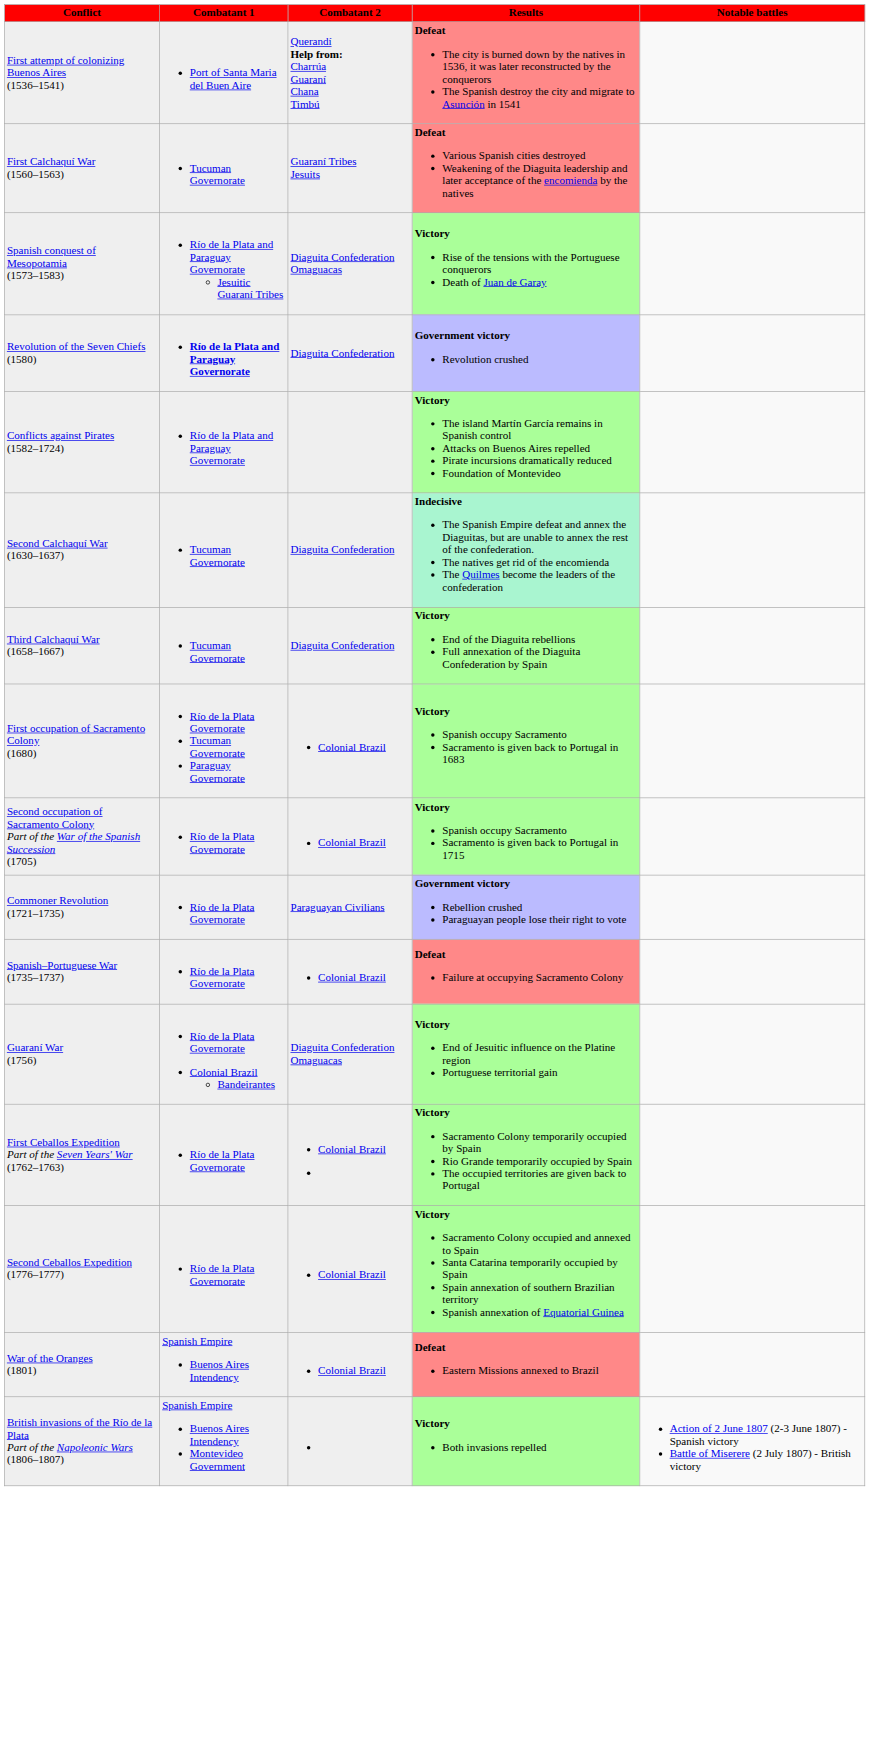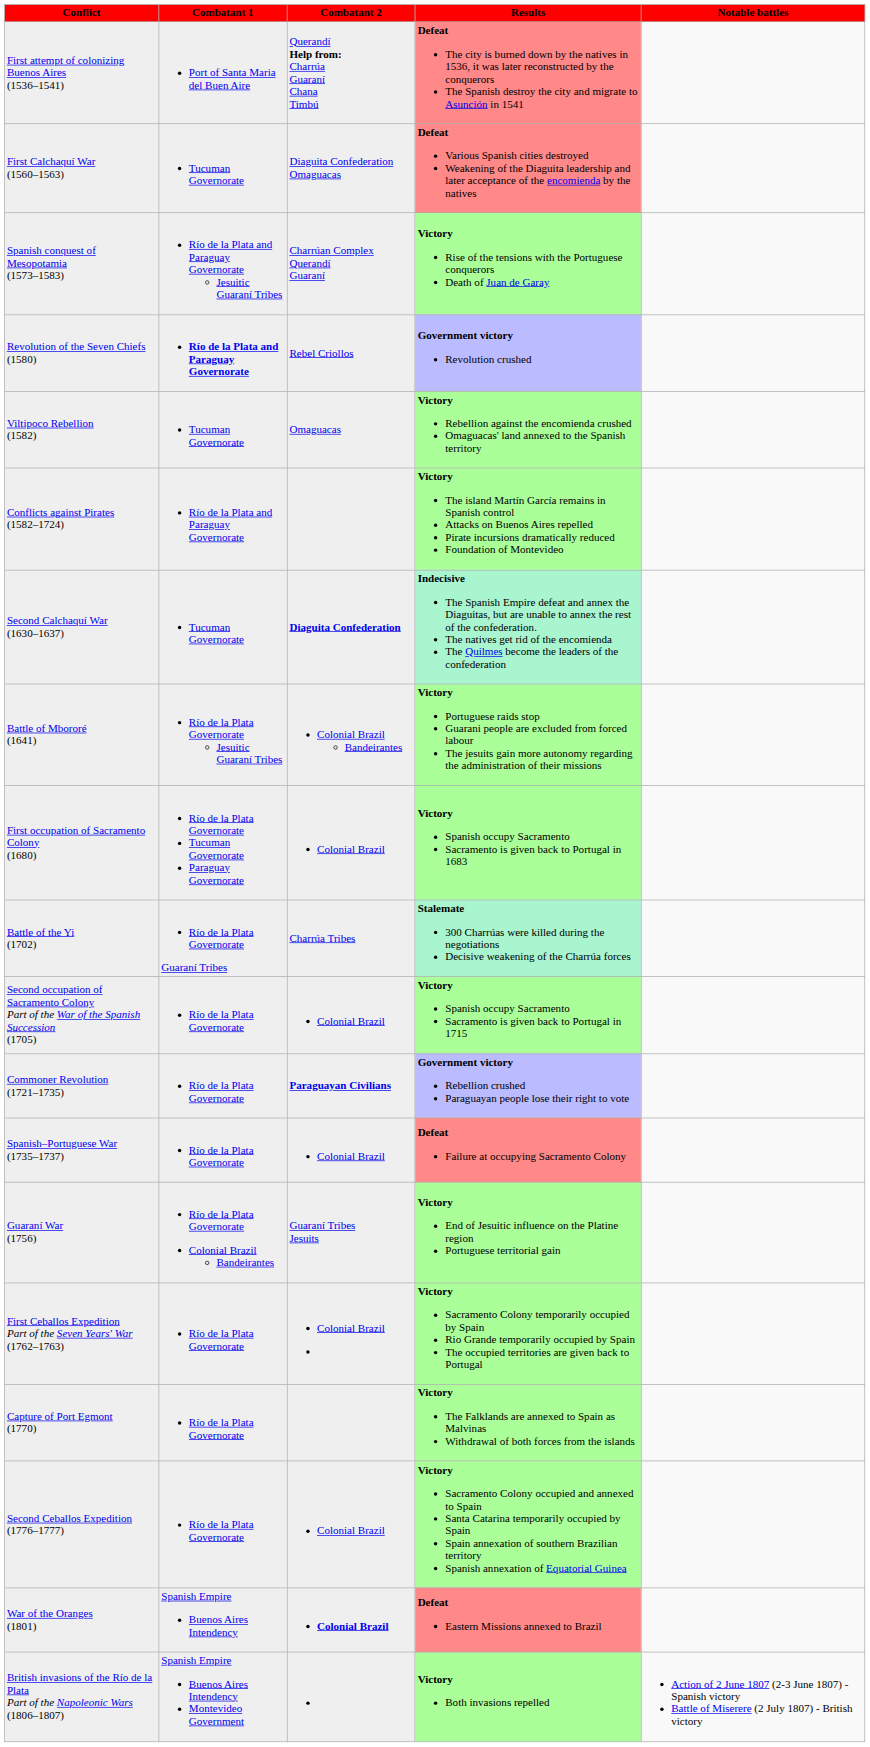 <table class="wikitable">
 <tr>
 <th style="background-color:red;" rowspan="1" width=230px><span>Conflict</span></th>
 <th style="background-color:red;" rowspan="1" width=180px><span>Combatant 1</span></th>
 <th style="background-color:red;" rowspan="1" width=180px><span>Combatant 2</span></th>
 <th style="background-color:red;" rowspan="1" width=340px><span>Results</span></th>
 <th style="background-color:red;" rowspan="1" width=340px><span> Notable battles </span></th>
 </tr>
 <tr>
 <td style="background:#efefef"><a href='#'>First attempt of colonizing Buenos Aires</a><br>(1536–1541)</td>
 <td style="background:#efefef"><br><ul><li> <a href='#'>Port of Santa Maria del Buen Aire</a></li></ul></td>
 <td style="background:#efefef"><a href='#'>Querandí</a><br><strong>Help from:</strong><br><a href='#'>Charrúa</a><br> <a href='#'>Guaraní</a><br><a href='#'>Chana</a><br><a href='#'>Timbú</a></td>
 <td style="background:#F88"><strong>Defeat</strong><br><ul><li>The city is burned down by the natives in 1536, it was later reconstructed by the conquerors</li><li>The Spanish destroy the city and migrate to <a href='#'>Asunción</a> in 1541</li></ul></td>
 <td></td>
 </tr>
 <tr>
 <td style="background:#efefef"><a href='#'>First Calchaquí War</a><br>(1560–1563)</td>
 <td style="background:#efefef"><br><ul><li> <a href='#'>Tucuman Governorate</a></li></ul></td>
-<td style="background:#efefef"> <a href='#'>Guaraní Tribes</a><br> <a href='#'>Jesuits</a></td>
+<td style="background:#efefef"> <a href='#'>Diaguita Confederation</a><br><a href='#'>Omaguacas</a></td>
 <td style="background:#F88"><strong>Defeat</strong><br><ul><li>Various Spanish cities destroyed</li><li>Weakening of the Diaguita leadership and later acceptance of the <a href='#'>encomienda</a> by the natives</li></ul></td>
 <td></td>
 </tr>
 <tr>
 <td style="background:#efefef"><a href='#'>Spanish conquest of Mesopotamia</a><br>(1573–1583)</td>
 <td style="background:#efefef"><br><ul><li> <a href='#'>Río de la Plata and Paraguay Governorate</a><ul><li> <a href='#'>Jesuitic Guaraní Tribes</a></li></ul></li></ul></td>
-<td style="background:#efefef"> <a href='#'>Diaguita Confederation</a><br><a href='#'>Omaguacas</a></td>
+<td style="background:#efefef"><a href='#'>Charrúan Complex</a><br><a href='#'>Querandí</a><br> <a href='#'>Guaraní</a></td>
 <td style="background:#AF9"><strong>Victory</strong><br><ul><li>Rise of the tensions with the Portuguese conquerors</li><li>Death of <a href='#'>Juan de Garay</a></li></ul></td>
 <td></td>
 </tr>
 <tr>
 <td style="background:#efefef"><a href='#'>Revolution of the Seven Chiefs</a><br>(1580)</td>
 <td style="background:#efefef"><strong><br><ul><li> <a href='#'>Río de la Plata and Paraguay Governorate</a></li></ul></strong></td>
-<td style="background:#efefef"> <a href='#'>Diaguita Confederation</a></td>
+<td style="background:#efefef"> <a href='#'>Rebel Criollos</a></td>
 <td style="background:#BBF"><strong>Government victory</strong><br><ul><li>Revolution crushed</li></ul></td>
+<td></td>
+</tr>
+<tr>
+<td style="background:#efefef"><a href='#'>Viltipoco Rebellion</a><br>(1582)</td>
+<td style="background:#efefef"><br><ul><li> <a href='#'>Tucuman Governorate</a></li></ul></td>
+<td style="background:#efefef"><a href='#'>Omaguacas</a></td>
+<td style="background:#AF9"><strong>Victory</strong><br><ul><li>Rebellion against the encomienda crushed</li><li>Omaguacas' land annexed to the Spanish territory</li></ul></td>
 <td></td>
 </tr>
 <tr>
 <td style="background:#efefef"><a href='#'>Conflicts against Pirates</a><br>(1582–1724)</td>
 <td style="background:#efefef"><br><ul><li> <a href='#'>Río de la Plata and Paraguay Governorate</a></li></ul></td>
 <td style="background:#efefef"><br><br><br></td>
 <td style="background:#AF9"><strong>Victory</strong><br><ul><li>The island Martín García remains in Spanish control</li><li>Attacks on Buenos Aires repelled</li><li>Pirate incursions dramatically reduced</li><li>Foundation of Montevideo</li></ul></td>
 <td></td>
 </tr>
 <tr>
 <td style="background:#efefef"><a href='#'>Second Calchaquí War</a><br>(1630–1637)</td>
 <td style="background:#efefef"><br><ul><li> <a href='#'>Tucuman Governorate</a></li></ul></td>
-<td style="background:#efefef"> <a href='#'>Diaguita Confederation</a></td>
+<td style="background:#efefef"><strong> <a href='#'>Diaguita Confederation</a></strong></td>
 <td style="background:#A9F5D0"><strong>Indecisive</strong><br><ul><li>The Spanish Empire defeat and annex the Diaguitas, but are unable to annex the rest of the confederation.</li><li>The natives get rid of the encomienda</li><li>The <a href='#'>Quilmes</a> become the leaders of the confederation</li></ul></td>
 <td></td>
 </tr>
 <tr>
-<td style="background:#efefef"><a href='#'>Third Calchaquí War</a><br>(1658–1667)</td>
-<td style="background:#efefef"><br><ul><li> <a href='#'>Tucuman Governorate</a></li></ul></td>
-<td style="background:#efefef"> <a href='#'>Diaguita Confederation</a></td>
-<td style="background:#AF9"><strong>Victory</strong><br><ul><li>End of the Diaguita rebellions</li><li>Full annexation of the Diaguita Confederation by Spain</li></ul></td>
+<td style="background:#efefef"><a href='#'>Battle of Mbororé</a><br>(1641)</td>
+<td style="background:#efefef"><br><ul><li> <a href='#'>Río de la Plata Governorate</a><ul><li> <a href='#'>Jesuitic Guaraní Tribes</a></li></ul></li></ul></td>
+<td style="background:#efefef"><br><ul><li> <a href='#'>Colonial Brazil</a><ul><li> <a href='#'>Bandeirantes</a></li></ul></li></ul></td>
+<td style="background:#AF9"><strong>Victory</strong><br><ul><li>Portuguese raids stop</li><li>Guarani people are excluded from forced labour</li><li>The jesuits gain more autonomy regarding the administration of their missions</li></ul></td>
 <td></td>
 </tr>
 <tr>
 <td style="background:#efefef"><a href='#'>First occupation of Sacramento Colony</a><br>(1680)</td>
 <td style="background:#efefef"><br><ul><li> <a href='#'>Río de la Plata Governorate</a></li><li> <a href='#'>Tucuman Governorate</a></li><li> <a href='#'>Paraguay Governorate</a></li></ul></td>
 <td style="background:#efefef"><br><ul><li> <a href='#'>Colonial Brazil</a></li></ul></td>
 <td style="background:#AF9"><strong>Victory</strong><br><ul><li>Spanish occupy Sacramento</li><li>Sacramento is given back to Portugal in 1683</li></ul></td>
+<td></td>
+</tr>
+<tr>
+<td style="background:#efefef"><a href='#'>Battle of the Yi</a><br>(1702)</td>
+<td style="background:#efefef"><br><ul><li> <a href='#'>Río de la Plata Governorate</a></li></ul> <a href='#'>Guaraní Tribes</a></td>
+<td style="background:#efefef"><a href='#'>Charrúa Tribes</a></td>
+<td style="background:#A9F5D0"><strong>Stalemate</strong><br><ul><li>300 Charrúas were killed during the negotiations</li><li>Decisive weakening of the Charrúa forces</li></ul></td>
 <td></td>
 </tr>
 <tr>
 <td style="background:#efefef"><a href='#'>Second occupation of Sacramento Colony</a><br><em>Part of the <a href='#'>War of the Spanish Succession</a></em><br>(1705)</td>
 <td style="background:#efefef"><br><ul><li> <a href='#'>Río de la Plata Governorate</a></li></ul></td>
 <td style="background:#efefef"><br><ul><li> <a href='#'>Colonial Brazil</a></li></ul></td>
 <td style="background:#AF9"><strong>Victory</strong><br><ul><li>Spanish occupy Sacramento</li><li>Sacramento is given back to Portugal in 1715</li></ul></td>
 <td></td>
 </tr>
 <tr>
 <td style="background:#efefef"><a href='#'>Commoner Revolution</a><br>(1721–1735)</td>
 <td style="background:#efefef"><br><ul><li> <a href='#'>Río de la Plata Governorate</a></li></ul></td>
-<td style="background:#efefef"> <a href='#'>Paraguayan Civilians</a></td>
+<td style="background:#efefef"><strong> <a href='#'>Paraguayan Civilians</a></strong></td>
 <td style="background:#BBF"><strong>Government victory</strong><br><ul><li>Rebellion crushed</li><li>Paraguayan people lose their right to vote</li></ul></td>
 <td></td>
 </tr>
 <tr>
 <td style="background:#efefef"><a href='#'>Spanish–Portuguese War</a><br>(1735–1737)</td>
 <td style="background:#efefef"><br><ul><li> <a href='#'>Río de la Plata Governorate</a></li></ul></td>
 <td style="background:#efefef"><br><ul><li> <a href='#'>Colonial Brazil</a></li></ul></td>
 <td style="background:#F88"><strong>Defeat</strong><br><ul><li>Failure at occupying Sacramento Colony</li></ul></td>
 <td></td>
 </tr>
 <tr>
 <td style="background:#efefef"><a href='#'>Guaraní War</a><br>(1756)</td>
 <td style="background:#efefef"><br><ul><li> <a href='#'>Río de la Plata Governorate</a></li></ul><ul><li> <a href='#'>Colonial Brazil</a><ul><li> <a href='#'>Bandeirantes</a></li></ul></li></ul></td>
-<td style="background:#efefef"> <a href='#'>Diaguita Confederation</a><br><a href='#'>Omaguacas</a></td>
+<td style="background:#efefef"> <a href='#'>Guaraní Tribes</a><br> <a href='#'>Jesuits</a></td>
 <td style="background:#AF9"><strong>Victory</strong><br><ul><li>End of Jesuitic influence on the Platine region</li><li>Portuguese territorial gain</li></ul></td>
 <td></td>
 </tr>
 <tr>
 <td style="background:#efefef"><a href='#'>First Ceballos Expedition</a><br><em>Part of the <a href='#'>Seven Years' War</a></em><br>(1762–1763)</td>
 <td style="background:#efefef"><br><ul><li> <a href='#'>Río de la Plata Governorate</a></li></ul></td>
 <td style="background:#efefef"><br><ul><li> <a href='#'>Colonial Brazil</a></li></ul><ul><li></li></ul></td>
 <td style="background:#AF9"><strong>Victory</strong><br><ul><li>Sacramento Colony temporarily occupied by Spain</li><li>Rio Grande temporarily occupied by Spain</li><li>The occupied territories are given back to Portugal</li></ul></td>
+<td></td>
+</tr>
+<tr>
+<td style="background:#efefef"><a href='#'>Capture of Port Egmont</a><br>(1770)</td>
+<td style="background:#efefef"><br><ul><li> <a href='#'>Río de la Plata Governorate</a></li></ul></td>
+<td style="background:#efefef"></td>
+<td style="background:#AF9"><strong>Victory</strong><br><ul><li>The Falklands are annexed to Spain as Malvinas</li><li>Withdrawal of both forces from the islands</li></ul></td>
 <td></td>
 </tr>
 <tr>
 <td style="background:#efefef"><a href='#'>Second Ceballos Expedition</a><br>(1776–1777)</td>
 <td style="background:#efefef"><br><ul><li> <a href='#'>Río de la Plata Governorate</a></li></ul></td>
 <td style="background:#efefef"><br><ul><li> <a href='#'>Colonial Brazil</a></li></ul></td>
 <td style="background:#AF9"><strong>Victory</strong><br><ul><li>Sacramento Colony occupied and annexed to Spain</li><li>Santa Catarina temporarily occupied by Spain</li><li>Spain annexation of southern Brazilian territory</li><li>Spanish annexation of <a href='#'>Equatorial Guinea</a></li></ul></td>
 <td></td>
 </tr>
 <tr>
 <td style="background:#efefef"><a href='#'>War of the Oranges</a><br>(1801)</td>
 <td style="background:#efefef"> <a href='#'>Spanish Empire</a><br><ul><li> <a href='#'>Buenos Aires Intendency</a></li></ul></td>
-<td style="background:#efefef"><br><ul><li> <a href='#'>Colonial Brazil</a></li></ul></td>
+<td style="background:#efefef"><strong><br><ul><li> <a href='#'>Colonial Brazil</a></li></ul></strong></td>
 <td style="background:#F88"><strong>Defeat</strong><br><ul><li>Eastern Missions annexed to Brazil</li></ul></td>
 <td></td>
 </tr>
 <tr>
 <td style="background:#efefef"><a href='#'>British invasions of the Río de la Plata</a><br><em>Part of the <a href='#'>Napoleonic Wars</a></em><br>(1806–1807)</td>
 <td style="background:#efefef"> <a href='#'>Spanish Empire</a><br><ul><li> <a href='#'>Buenos Aires Intendency</a></li><li> <a href='#'>Montevideo Government</a></li></ul></td>
 <td style="background:#efefef"><br><ul><li></li></ul></td>
 <td style="background:#AF9"><strong>Victory</strong><br><ul><li>Both invasions repelled</li></ul></td>
 <td><br><ul><li><a href='#'>Action of 2 June 1807</a> (2-3 June 1807) - Spanish victory</li><li><a href='#'>Battle of Miserere</a> (2 July 1807) - British victory</li></ul></td>
 </tr>
 </table>
